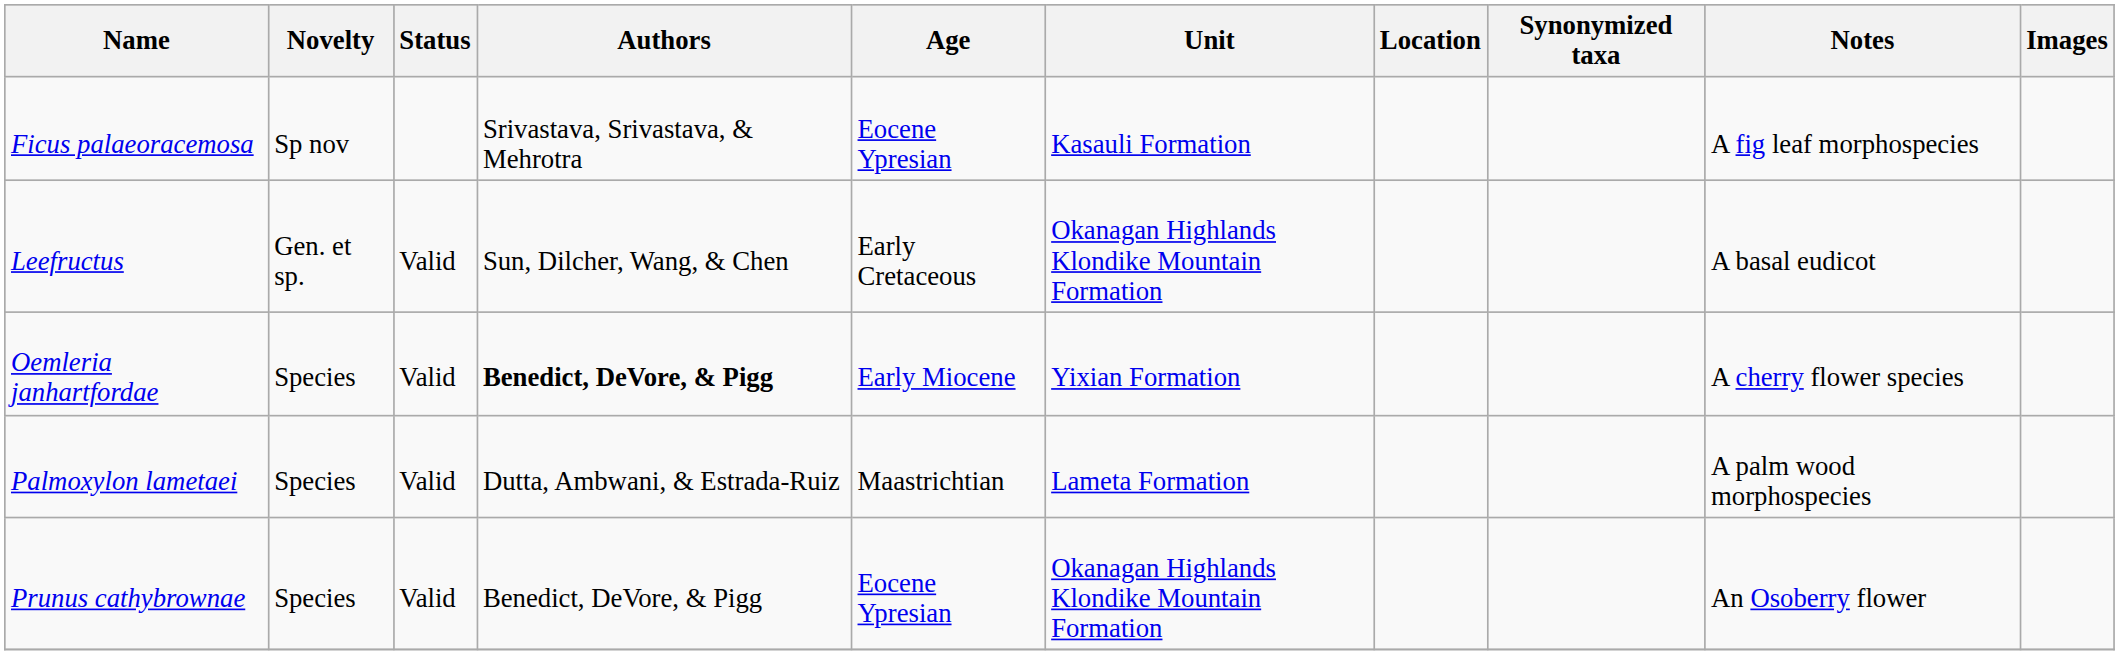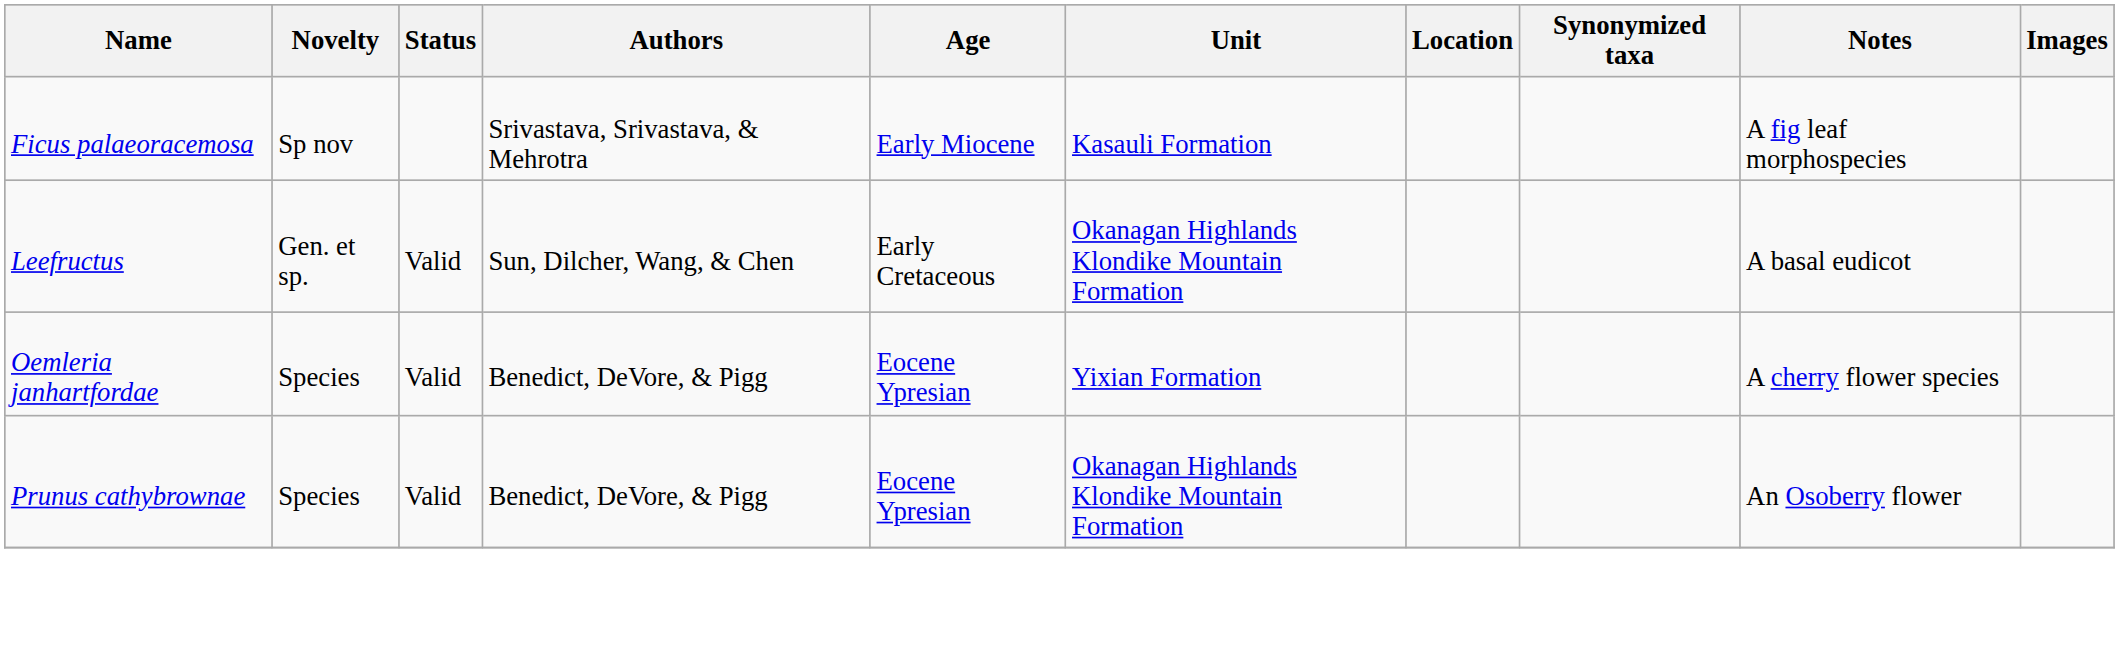 <table class="wikitable sortable" align="center" width="100%">
 <tr>
 <th>Name</th>
 <th>Novelty</th>
 <th>Status</th>
 <th>Authors</th>
 <th>Age</th>
 <th>Unit</th>
 <th>Location</th>
 <th>Synonymized taxa</th>
 <th>Notes</th>
 <th>Images</th>
 </tr>
 <tr>
 <td><br><em><a href='#'>Ficus palaeoracemosa</a></em></td>
 <td><br>Sp nov</td>
 <td></td>
 <td><br>Srivastava, Srivastava, & Mehrotra</td>
-<td><br><a href='#'>Eocene</a><br><a href='#'>Ypresian</a></td>
+<td><br><a href='#'>Early Miocene</a></td>
 <td><br><a href='#'>Kasauli Formation</a></td>
 <td><br></td>
 <td></td>
 <td><br>A <a href='#'>fig</a> leaf morphospecies</td>
 <td></td>
 </tr>
 <tr>
 <td><br><em><a href='#'>Leefructus</a></em></td>
 <td><br>Gen. et sp.</td>
 <td><br>Valid</td>
 <td><br>Sun, Dilcher, Wang, & Chen</td>
 <td><br>Early Cretaceous</td>
 <td><br><a href='#'>Okanagan Highlands</a><br><a href='#'>Klondike Mountain Formation</a></td>
 <td><br></td>
 <td></td>
 <td><br>A basal eudicot</td>
 <td></td>
 </tr>
 <tr>
 <td><br><em><a href='#'>Oemleria janhartfordae</a></em></td>
 <td><br>Species</td>
 <td><br>Valid</td>
-<td><strong><br>Benedict, DeVore, & Pigg</strong></td>
-<td><br><a href='#'>Early Miocene</a></td>
+<td><br>Benedict, DeVore, & Pigg</td>
+<td><br><a href='#'>Eocene</a><br><a href='#'>Ypresian</a></td>
 <td><br><a href='#'>Yixian Formation</a></td>
 <td><br><br></td>
 <td></td>
 <td><br>A <a href='#'>cherry</a> flower species</td>
-<td></td>
-</tr>
-<tr>
-<td><br><em><a href='#'>Palmoxylon lametaei</a></em></td>
-<td><br>Species</td>
-<td><br>Valid</td>
-<td><br>Dutta, Ambwani, & Estrada-Ruiz</td>
-<td><br>Maastrichtian</td>
-<td><br><a href='#'>Lameta Formation</a></td>
-<td><br></td>
-<td></td>
-<td><br>A palm wood morphospecies</td>
 <td></td>
 </tr>
 <tr>
 <td><br><em><a href='#'>Prunus cathybrownae</a></em></td>
 <td><br>Species</td>
 <td><br>Valid</td>
 <td><br>Benedict, DeVore, & Pigg</td>
 <td><br><a href='#'>Eocene</a><br><a href='#'>Ypresian</a></td>
 <td><br><a href='#'>Okanagan Highlands</a><br><a href='#'>Klondike Mountain Formation</a></td>
 <td><br><br></td>
 <td></td>
 <td><br>An <a href='#'>Osoberry</a> flower</td>
 <td><br></td>
 </tr>
 <tr>
 </tr>
 </table>
